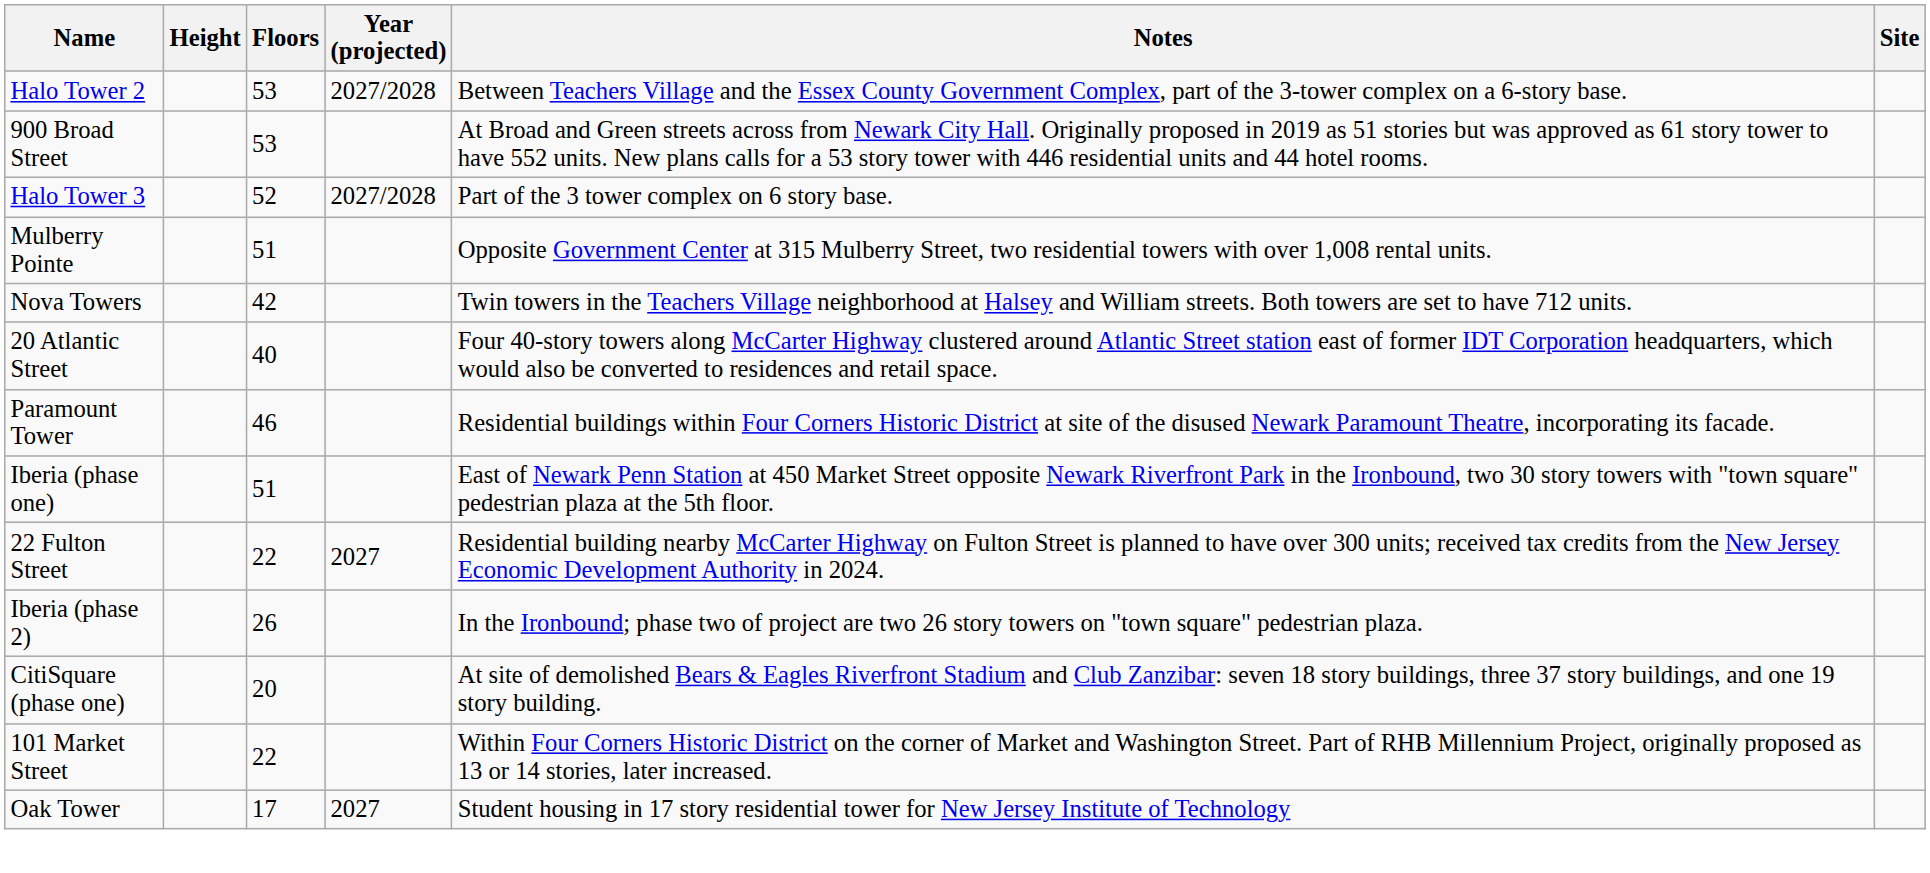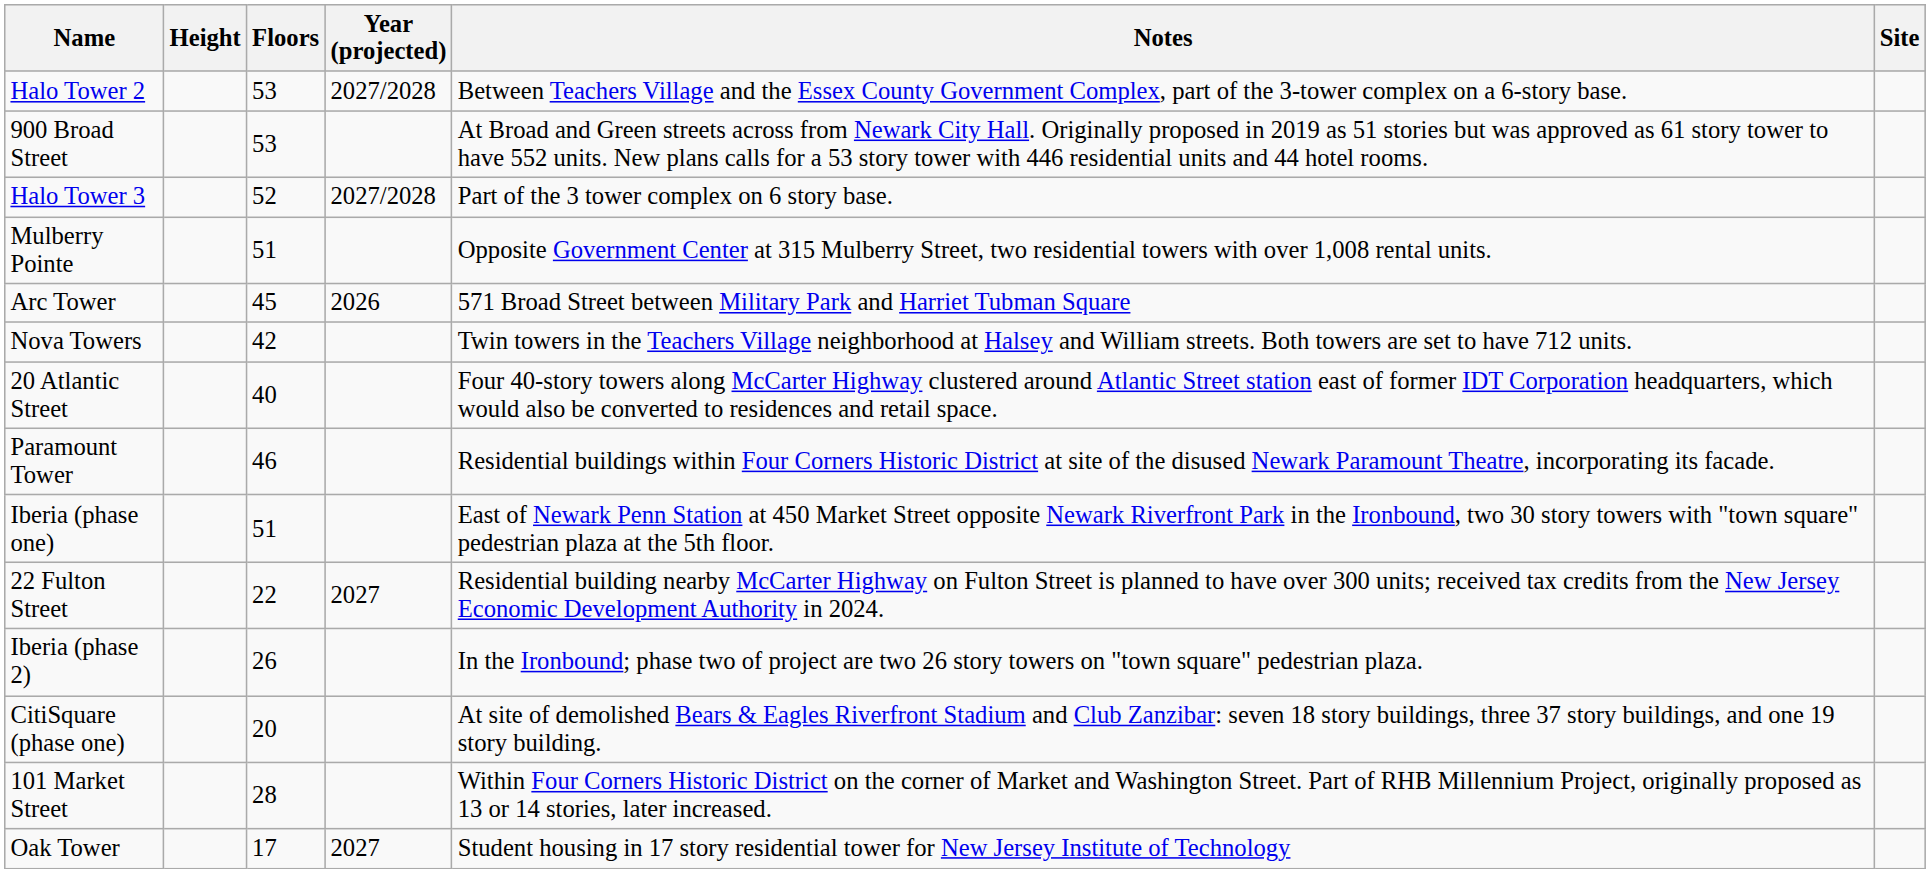 <table class="wikitable sortable">
 <tr>
 <th>Name</th>
 <th>Height<br></th>
 <th>Floors</th>
 <th>Year<br>(projected)</th>
 <th>Notes</th>
 <th>Site</th>
 </tr>
 <tr>
 <td><a href='#'>Halo Tower 2</a></td>
 <td></td>
 <td>53</td>
 <td>2027/2028</td>
 <td>Between <a href='#'>Teachers Village</a> and the <a href='#'>Essex County Government Complex</a>, part of the 3-tower complex on a 6-story base.</td>
 <td></td>
 </tr>
 <tr>
 <td>900 Broad Street</td>
 <td></td>
 <td>53</td>
 <td></td>
 <td>At Broad and Green streets across from <a href='#'>Newark City Hall</a>. Originally proposed in 2019 as 51 stories but was approved as 61 story tower to have 552 units.  New plans calls for a 53 story tower with 446 residential units and 44 hotel rooms.</td>
 </tr>
 <tr>
 <td><a href='#'>Halo Tower 3</a></td>
 <td></td>
 <td>52</td>
 <td>2027/2028</td>
 <td>Part of the 3 tower complex on 6 story base.</td>
 <td></td>
 </tr>
 <tr>
 <td>Mulberry Pointe</td>
 <td></td>
 <td>51</td>
 <td></td>
 <td>Opposite <a href='#'>Government Center</a> at 315 Mulberry Street, two residential towers with over 1,008 rental units.</td>
+<td></td>
+</tr>
+<tr>
+<td>Arc Tower</td>
+<td></td>
+<td>45</td>
+<td>2026</td>
+<td>571 Broad Street between <a href='#'>Military Park</a> and <a href='#'>Harriet Tubman Square</a><br></td>
 <td></td>
 </tr>
 <tr>
 <td>Nova Towers</td>
 <td></td>
 <td>42</td>
 <td></td>
 <td>Twin towers in the <a href='#'>Teachers Village</a> neighborhood at <a href='#'>Halsey</a> and William streets. Both towers are set to have 712 units.</td>
 </tr>
 <tr>
 <td>20 Atlantic Street</td>
 <td></td>
 <td>40</td>
 <td></td>
 <td>Four 40-story towers along <a href='#'>McCarter Highway</a> clustered around <a href='#'>Atlantic Street station</a> east of former <a href='#'>IDT Corporation</a> headquarters, which would also be converted to residences and retail space.</td>
 <td></td>
 </tr>
 <tr>
 <td>Paramount Tower</td>
 <td></td>
 <td>46</td>
 <td></td>
 <td>Residential buildings within <a href='#'>Four Corners Historic District</a> at site of the disused <a href='#'>Newark Paramount Theatre</a>, incorporating its facade.</td>
 <td></td>
 </tr>
 <tr>
 <td>Iberia (phase one)</td>
 <td></td>
 <td>51</td>
 <td></td>
 <td>East of <a href='#'>Newark Penn Station</a> at 450 Market Street opposite <a href='#'>Newark Riverfront Park</a> in the <a href='#'>Ironbound</a>, two 30 story towers with "town square" pedestrian plaza at the 5th floor.</td>
 </tr>
 <tr>
 <td>22 Fulton Street</td>
 <td></td>
 <td>22</td>
 <td>2027</td>
 <td>Residential building nearby <a href='#'>McCarter Highway</a> on Fulton Street is planned to have over 300 units; received tax credits from the <a href='#'>New Jersey Economic Development Authority</a> in 2024.</td>
 <td></td>
 </tr>
 <tr>
 <td>Iberia (phase 2)</td>
 <td></td>
 <td>26</td>
 <td></td>
 <td>In the <a href='#'>Ironbound</a>; phase two of project are two 26 story towers on "town square" pedestrian plaza.</td>
 </tr>
 <tr>
 <td>CitiSquare<br>(phase one)</td>
 <td></td>
 <td>20</td>
 <td></td>
 <td>At  site of demolished <a href='#'>Bears & Eagles Riverfront Stadium</a> and <a href='#'>Club Zanzibar</a>: seven 18 story buildings, three 37 story buildings, and one 19 story building.</td>
 <td></td>
 </tr>
 <tr>
 <td>101 Market Street</td>
 <td></td>
-<td>22</td>
+<td>28</td>
 <td></td>
 <td>Within <a href='#'>Four Corners Historic District</a> on the corner of Market and Washington Street. Part of RHB Millennium Project, originally proposed as 13 or 14 stories, later increased.</td>
 <td></td>
 </tr>
 <tr>
 <td>Oak Tower</td>
 <td></td>
 <td>17</td>
 <td>2027</td>
 <td>Student housing in 17 story residential tower for <a href='#'>New Jersey Institute of Technology</a></td>
 </tr>
 </table>
